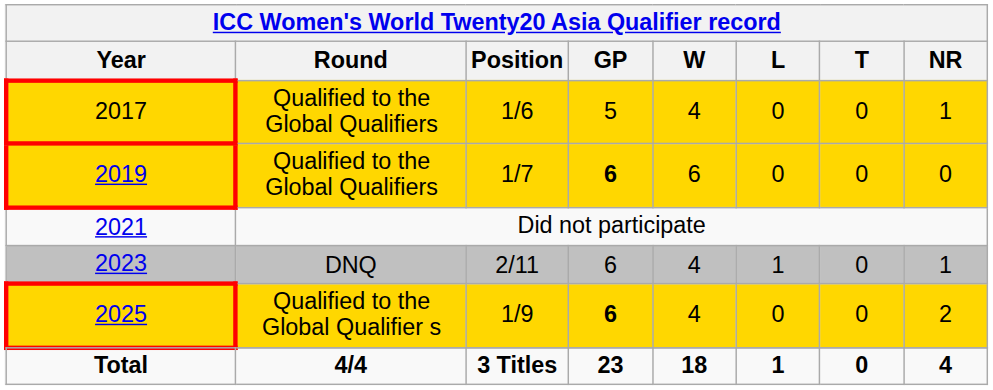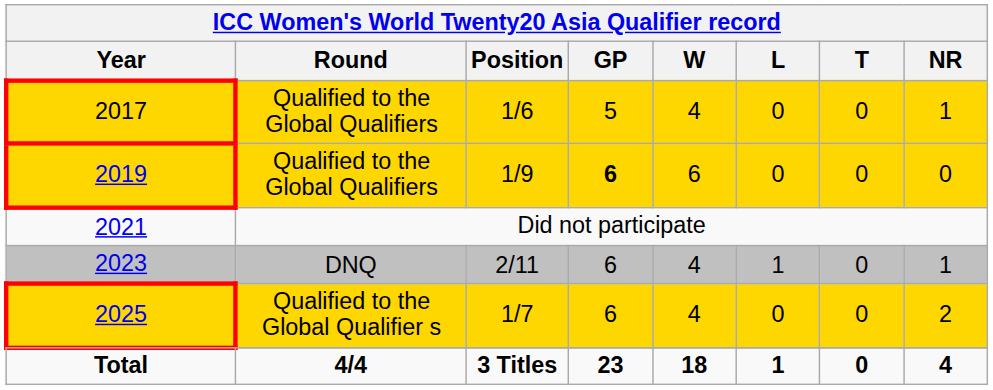 <table class="wikitable" style="text-align: center;">
 <tr>
 <th colspan=8><a href='#'>ICC Women's World Twenty20 Asia Qualifier record</a></th>
 </tr>
 <tr>
 <th width=150>Year</th>
 <th width=150>Round</th>
 <th width=50>Position</th>
 <th width=50>GP</th>
 <th width=50>W</th>
 <th width=50>L</th>
 <th width=50>T</th>
 <th width=50>NR</th>
 </tr>
 <tr bgcolor=gold>
 <td style="border: 3px solid red"> 2017</td>
 <td>Qualified to the Global Qualifiers</td>
 <td>1/6</td>
 <td>5</td>
 <td>4</td>
 <td>0</td>
 <td>0</td>
 <td>1</td>
 </tr>
 <tr bgcolor=gold>
 <td style="border: 3px solid red"> <a href='#'>2019</a></td>
 <td>Qualified to the Global Qualifiers</td>
-<td>1/7</td>
+<td>1/9</td>
 <td><strong>6</strong></td>
 <td>6</td>
 <td>0</td>
 <td>0</td>
 <td>0</td>
 </tr>
 <tr>
 <td> <a href='#'>2021</a></td>
 <td colspan=8>Did not participate</td>
 </tr>
 <tr bgcolor=silver>
 <td> <a href='#'>2023</a></td>
 <td>DNQ</td>
 <td>2/11</td>
 <td>6</td>
 <td>4</td>
 <td>1</td>
 <td>0</td>
 <td>1</td>
 </tr>
 <tr bgcolor=gold>
 <td style="border: 3px solid red"> <a href='#'>2025</a></td>
 <td>Qualified to the Global Qualifier s</td>
-<td>1/9</td>
-<td><strong>6</strong></td>
+<td>1/7</td>
+<td>6</td>
 <td>4</td>
 <td>0</td>
 <td>0</td>
 <td>2</td>
 </tr>
 <tr>
 </tr>
 <tr>
 <td><strong>Total</strong></td>
 <td><strong>4/4</strong></td>
 <td><strong>3 Titles</strong></td>
 <td><strong>23</strong></td>
 <td><strong>18</strong></td>
 <td><strong>1</strong></td>
 <td><strong>0</strong></td>
 <td><strong>4</strong></td>
 </tr>
 </table>
